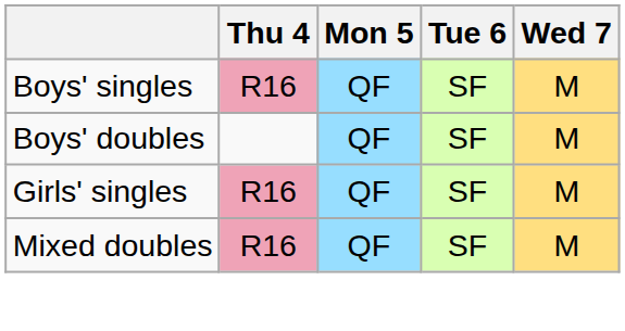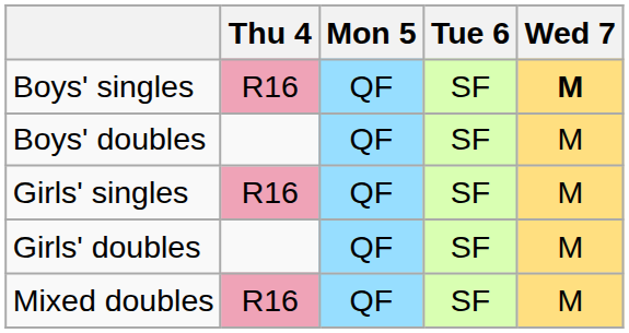 <table class="wikitable" style="margin:0.5em auto; font-size:90%; line-height:1.25em; text-align:center;">
 <tr>
 <th></th>
 <th>Thu 4</th>
 <th>Mon 5</th>
 <th>Tue 6</th>
 <th>Wed 7</th>
 </tr>
 <tr>
 <td align=left>Boys' singles</td>
 <td style="background-color:#EFA3B7;">R16</td>
 <td style="background-color:#97DEFF;">QF</td>
 <td style="background-color:#D9FFB2;">SF</td>
-<td style="background-color:#FFDF80;">M</td>
+<td style="background-color:#FFDF80;"><strong>M</strong></td>
 </tr>
 <tr>
 <td align=left>Boys' doubles</td>
 <td></td>
 <td style="background-color:#97DEFF;">QF</td>
 <td style="background-color:#D9FFB2;">SF</td>
 <td style="background-color:#FFDF80;">M</td>
 </tr>
 <tr>
 <td align=left>Girls' singles</td>
 <td style="background-color:#EFA3B7;">R16</td>
 <td style="background-color:#97DEFF;">QF</td>
 <td style="background-color:#D9FFB2;">SF</td>
 <td style="background-color:#FFDF80;">M</td>
 </tr>
 <tr>
+<td align=left>Girls' doubles</td>
+<td></td>
+<td style="background-color:#97DEFF;">QF</td>
+<td style="background-color:#D9FFB2;">SF</td>
+<td style="background-color:#FFDF80;">M</td>
+</tr>
+<tr>
 <td align=left>Mixed doubles</td>
 <td style="background-color:#EFA3B7;">R16</td>
 <td style="background-color:#97DEFF;">QF</td>
 <td style="background-color:#D9FFB2;">SF</td>
 <td style="background-color:#FFDF80;">M</td>
 </tr>
 </table>
